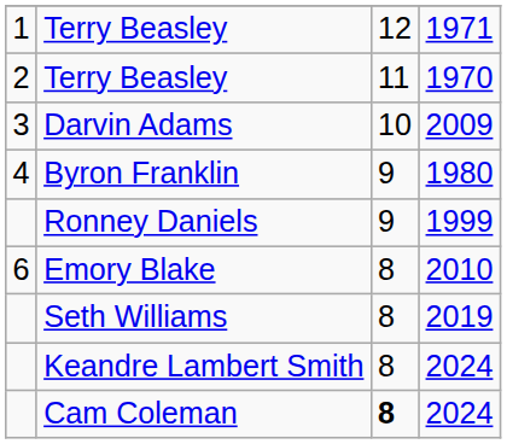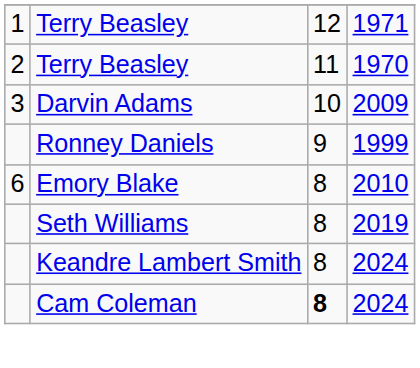 <table class="wikitable">
 <tr>
 </tr>
 <tr>
 <td>1</td>
 <td><a href='#'>Terry Beasley</a></td>
 <td>12</td>
 <td><a href='#'>1971</a></td>
 </tr>
 <tr>
 <td>2</td>
 <td><a href='#'>Terry Beasley</a></td>
 <td>11</td>
 <td><a href='#'>1970</a></td>
 </tr>
 <tr>
 <td>3</td>
 <td><a href='#'>Darvin Adams</a></td>
 <td>10</td>
 <td><a href='#'>2009</a></td>
-</tr>
-<tr>
-<td>4</td>
-<td><a href='#'>Byron Franklin</a></td>
-<td>9</td>
-<td><a href='#'>1980</a></td>
 </tr>
 <tr>
 <td></td>
 <td><a href='#'>Ronney Daniels</a></td>
 <td>9</td>
 <td><a href='#'>1999</a></td>
 </tr>
 <tr>
 <td>6</td>
 <td><a href='#'>Emory Blake</a></td>
 <td>8</td>
 <td><a href='#'>2010</a></td>
 </tr>
 <tr>
 <td></td>
 <td><a href='#'>Seth Williams</a></td>
 <td>8</td>
 <td><a href='#'>2019</a></td>
 </tr>
 <tr>
 <td></td>
 <td><a href='#'>Keandre Lambert Smith</a></td>
 <td>8</td>
 <td><a href='#'>2024</a></td>
 </tr>
 <tr>
 <td></td>
 <td><a href='#'>Cam Coleman</a></td>
 <td><strong>8</strong></td>
 <td><a href='#'>2024</a></td>
 </tr>
 </table>
